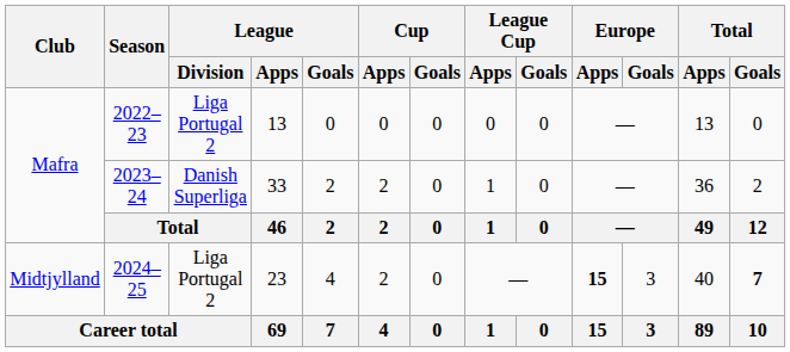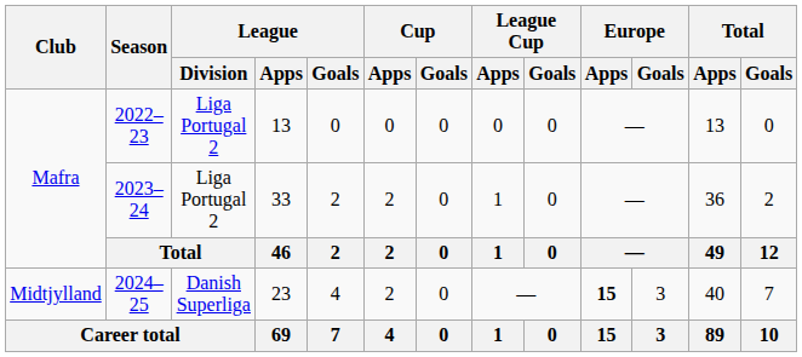 <table class="wikitable" style="text-align:center">
 <tr>
 <th rowspan="2">Club</th>
 <th rowspan="2">Season</th>
 <th colspan="3">League</th>
 <th colspan="2">Cup</th>
 <th colspan="2">League Cup</th>
 <th colspan="2">Europe</th>
 <th colspan="2">Total</th>
 </tr>
 <tr>
 <th>Division</th>
 <th>Apps</th>
 <th>Goals</th>
 <th>Apps</th>
 <th>Goals</th>
 <th>Apps</th>
 <th>Goals</th>
 <th>Apps</th>
 <th>Goals</th>
 <th>Apps</th>
 <th>Goals</th>
 </tr>
 <tr>
 <td rowspan="3"><a href='#'>Mafra</a></td>
 <td><a href='#'>2022–23</a></td>
 <td><a href='#'>Liga Portugal 2</a></td>
 <td>13</td>
 <td>0</td>
 <td>0</td>
 <td>0</td>
 <td>0</td>
 <td>0</td>
 <td colspan="2">—</td>
 <td>13</td>
 <td>0</td>
 </tr>
 <tr>
 <td><a href='#'>2023–24</a></td>
-<td><a href='#'>Danish Superliga</a></td>
+<td>Liga Portugal 2</td>
 <td>33</td>
 <td>2</td>
 <td>2</td>
 <td>0</td>
 <td>1</td>
 <td>0</td>
 <td colspan="2">—</td>
 <td>36</td>
 <td>2</td>
 </tr>
 <tr>
 <th colspan="2">Total</th>
 <th>46</th>
 <th>2</th>
 <th>2</th>
 <th>0</th>
 <th>1</th>
 <th>0</th>
 <th colspan="2">—</th>
 <th>49</th>
 <th>12</th>
 </tr>
 <tr>
 <td><a href='#'>Midtjylland</a></td>
 <td><a href='#'>2024–25</a></td>
-<td>Liga Portugal 2</td>
+<td><a href='#'>Danish Superliga</a></td>
 <td>23</td>
 <td>4</td>
 <td>2</td>
 <td>0</td>
 <td colspan="2">—</td>
 <td><strong>15</strong></td>
 <td>3</td>
 <td>40</td>
-<td><strong>7</strong></td>
+<td>7</td>
 </tr>
 <tr>
 <th colspan="3">Career total</th>
 <th>69</th>
 <th>7</th>
 <th>4</th>
 <th>0</th>
 <th>1</th>
 <th>0</th>
 <th>15</th>
 <th>3</th>
 <th>89</th>
 <th>10</th>
 </tr>
 </table>
